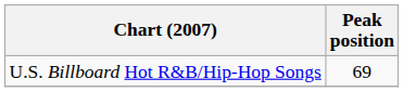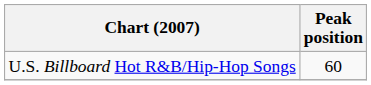 <table class="wikitable">
 <tr>
 <th align="left">Chart (2007)</th>
 <th align="center">Peak<br>position</th>
 </tr>
 <tr>
 <td align="left">U.S. <em>Billboard</em> <a href='#'>Hot R&B/Hip-Hop Songs</a></td>
-<td align="center">69</td>
+<td align="center">60</td>
 </tr>
 <tr>
 </tr>
 </table>
